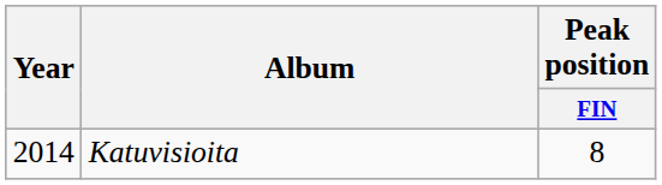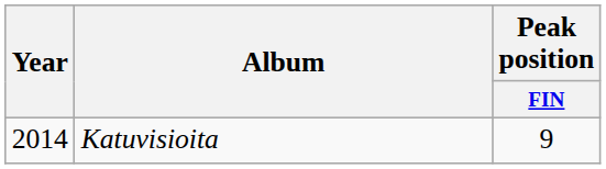 <table class="wikitable">
 <tr>
 <th rowspan="2">Year</th>
 <th rowspan="2" style="width:230px;">Album</th>
 <th colspan="2">Peak<br>position</th>
 </tr>
 <tr>
 <th style="width;font-size:75%"><a href='#'>FIN</a><br></th>
 </tr>
 <tr>
 <td>2014</td>
 <td><em>Katuvisioita</em></td>
-<td style="text-align:center;">8</td>
+<td style="text-align:center;">9</td>
 </tr>
 </table>
